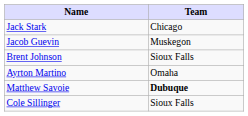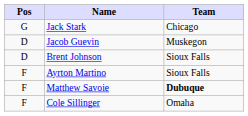 <table class="wikitable">
 <tr>
+<th style="background:#ddf; width:10%;">Pos</th>
 <th style="background:#ddf; width:30%;">Name</th>
 <th style="background:#ddf; width:20%;">Team</th>
 </tr>
 <tr>
+<td style="text-align:center">G</td>
 <td><a href='#'>Jack Stark</a></td>
 <td>Chicago</td>
 </tr>
 <tr>
+<td style="text-align:center">D</td>
 <td><a href='#'>Jacob Guevin</a></td>
 <td>Muskegon</td>
 </tr>
 <tr>
+<td style="text-align:center">D</td>
 <td><a href='#'>Brent Johnson</a></td>
 <td>Sioux Falls</td>
 </tr>
 <tr>
+<td style="text-align:center">F</td>
 <td><a href='#'>Ayrton Martino</a></td>
-<td>Omaha</td>
+<td>Sioux Falls</td>
 </tr>
 <tr>
+<td style="text-align:center">F</td>
 <td><a href='#'>Matthew Savoie</a></td>
 <td><strong>Dubuque</strong></td>
 </tr>
 <tr>
+<td style="text-align:center">F</td>
 <td><a href='#'>Cole Sillinger</a></td>
-<td>Sioux Falls</td>
+<td>Omaha</td>
 </tr>
 </table>
